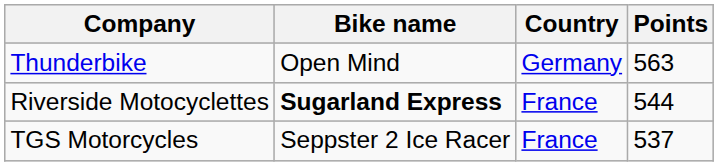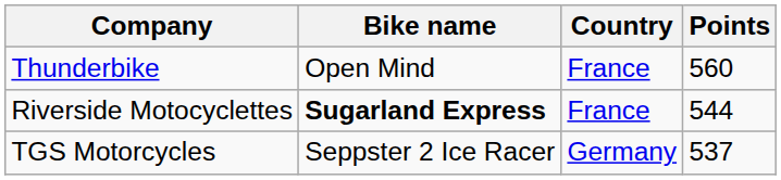 <table class="wikitable" border="1">
 <tr>
 <th>Company</th>
 <th>Bike name</th>
 <th>Country</th>
 <th>Points</th>
 </tr>
 <tr>
 <td><a href='#'>Thunderbike</a></td>
 <td>Open Mind</td>
-<td><a href='#'>Germany</a></td>
-<td>563</td>
+<td><a href='#'>France</a></td>
+<td>560</td>
 </tr>
 <tr>
 <td>Riverside Motocyclettes</td>
 <td><strong>Sugarland Express</strong></td>
 <td><a href='#'>France</a></td>
 <td>544</td>
 </tr>
 <tr>
 <td>TGS Motorcycles</td>
 <td>Seppster 2 Ice Racer</td>
-<td><a href='#'>France</a></td>
+<td><a href='#'>Germany</a></td>
 <td>537</td>
 </tr>
 </table>
